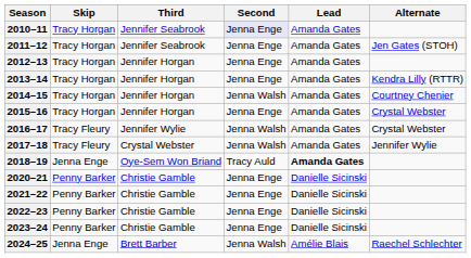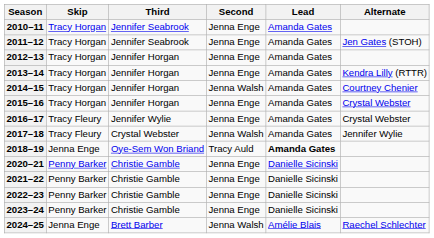 <table class="wikitable">
 <tr>
 <th scope="col">Season</th>
 <th scope="col">Skip</th>
 <th scope="col">Third</th>
 <th scope="col">Second</th>
 <th scope="col">Lead</th>
 <th scope="col">Alternate</th>
 </tr>
 <tr>
 <th scope="row">2010–11</th>
 <td><a href='#'>Tracy Horgan</a></td>
 <td><a href='#'>Jennifer Seabrook</a></td>
-<td style="background: lavender;">Jenna Enge</td>
+<td>Jenna Enge</td>
 <td><a href='#'>Amanda Gates</a></td>
 <td></td>
 </tr>
 <tr>
 <th scope="row">2011–12</th>
 <td>Tracy Horgan</td>
 <td>Jennifer Seabrook</td>
 <td>Jenna Enge</td>
 <td>Amanda Gates</td>
 <td><a href='#'>Jen Gates</a> (STOH)</td>
 </tr>
 <tr>
 <th scope="row">2012–13</th>
 <td>Tracy Horgan</td>
 <td>Jennifer Horgan</td>
 <td>Jenna Enge</td>
 <td>Amanda Gates</td>
 <td></td>
 </tr>
 <tr>
 <th scope="row">2013–14</th>
 <td>Tracy Horgan</td>
 <td>Jennifer Horgan</td>
 <td>Jenna Enge</td>
 <td>Amanda Gates</td>
 <td><a href='#'>Kendra Lilly</a> (RTTR)</td>
 </tr>
 <tr>
 <th scope="row">2014–15</th>
 <td>Tracy Horgan</td>
 <td>Jennifer Horgan</td>
 <td>Jenna Walsh</td>
 <td>Amanda Gates</td>
 <td><a href='#'>Courtney Chenier</a></td>
 </tr>
 <tr>
 <th scope="row">2015–16</th>
 <td>Tracy Horgan</td>
 <td>Jennifer Horgan</td>
 <td>Jenna Enge</td>
 <td>Amanda Gates</td>
 <td><a href='#'>Crystal Webster</a></td>
 </tr>
 <tr>
 <th scope="row">2016–17</th>
 <td>Tracy Fleury</td>
 <td>Jennifer Wylie</td>
-<td>Jenna Walsh</td>
+<td>Jenna Enge</td>
 <td>Amanda Gates</td>
 <td>Crystal Webster</td>
 </tr>
 <tr>
 <th scope="row">2017–18</th>
 <td>Tracy Fleury</td>
 <td>Crystal Webster</td>
 <td>Jenna Walsh</td>
 <td>Amanda Gates</td>
 <td>Jennifer Wylie</td>
 </tr>
 <tr>
 <th scope="row">2018–19</th>
 <td>Jenna Enge</td>
 <td><a href='#'>Oye-Sem Won Briand</a></td>
 <td>Tracy Auld</td>
 <td><strong>Amanda Gates</strong></td>
 <td></td>
 </tr>
 <tr>
 <th scope="row">2020–21</th>
 <td><a href='#'>Penny Barker</a></td>
 <td><a href='#'>Christie Gamble</a></td>
 <td>Jenna Enge</td>
 <td><a href='#'>Danielle Sicinski</a></td>
 <td></td>
 </tr>
 <tr>
 <th scope="row">2021–22</th>
 <td>Penny Barker</td>
 <td>Christie Gamble</td>
 <td>Jenna Enge</td>
 <td>Danielle Sicinski</td>
 <td></td>
 </tr>
 <tr>
 <th scope="row">2022–23</th>
 <td>Penny Barker</td>
 <td>Christie Gamble</td>
 <td>Jenna Enge</td>
 <td>Danielle Sicinski</td>
 <td></td>
 </tr>
 <tr>
 <th scope="row">2023–24</th>
 <td>Penny Barker</td>
 <td>Christie Gamble</td>
 <td>Jenna Enge</td>
 <td>Danielle Sicinski</td>
 <td></td>
 </tr>
 <tr>
 <th scope="row">2024–25</th>
 <td>Jenna Enge</td>
 <td><a href='#'>Brett Barber</a></td>
 <td>Jenna Walsh</td>
 <td><a href='#'>Amélie Blais</a></td>
 <td><a href='#'>Raechel Schlechter</a></td>
 </tr>
 </table>
